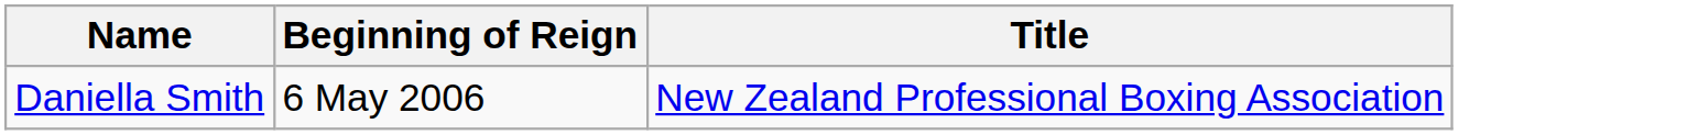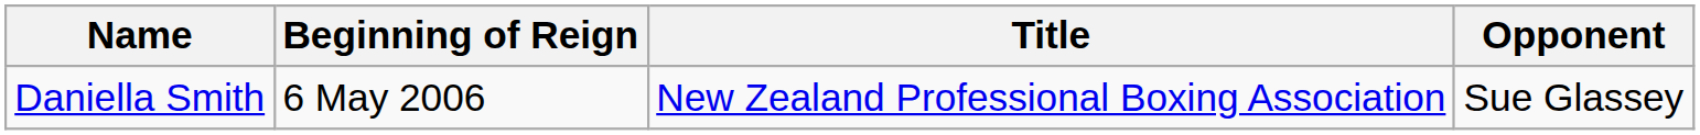 <table class="wikitable">
 <tr>
 <th>Name</th>
 <th>Beginning of Reign</th>
 <th>Title</th>
+<th>Opponent</th>
 </tr>
 <tr>
 <td><a href='#'>Daniella Smith</a></td>
 <td>6 May 2006</td>
 <td><a href='#'>New Zealand Professional Boxing Association</a></td>
+<td>Sue Glassey</td>
 </tr>
 </table>
